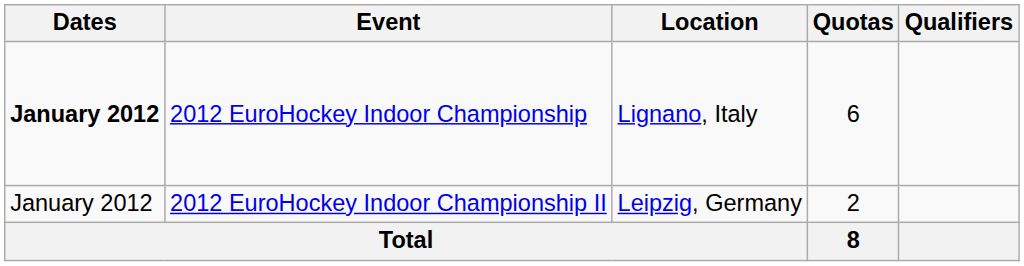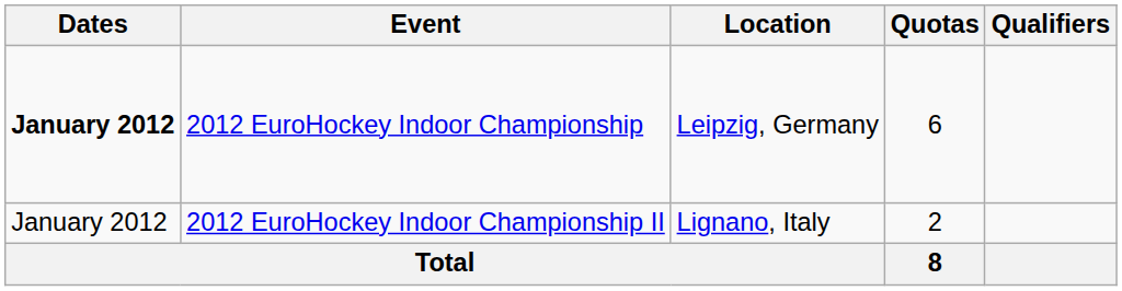 <table class="wikitable">
 <tr>
 <th>Dates</th>
 <th>Event</th>
 <th>Location</th>
 <th>Quotas</th>
 <th>Qualifiers</th>
 </tr>
 <tr>
 <td><strong>January 2012</strong></td>
 <td><a href='#'>2012 EuroHockey Indoor Championship</a></td>
-<td><a href='#'>Lignano</a>, Italy</td>
+<td><a href='#'>Leipzig</a>, Germany</td>
 <td align=center>6</td>
 <td><br><br><br><br><br></td>
 </tr>
 <tr>
 <td>January 2012</td>
 <td><a href='#'>2012 EuroHockey Indoor Championship II</a></td>
-<td><a href='#'>Leipzig</a>, Germany</td>
+<td><a href='#'>Lignano</a>, Italy</td>
 <td align=center>2</td>
 <td><br></td>
 </tr>
 <tr>
 <th colspan=3>Total</th>
 <th>8</th>
 <th></th>
 </tr>
 </table>
